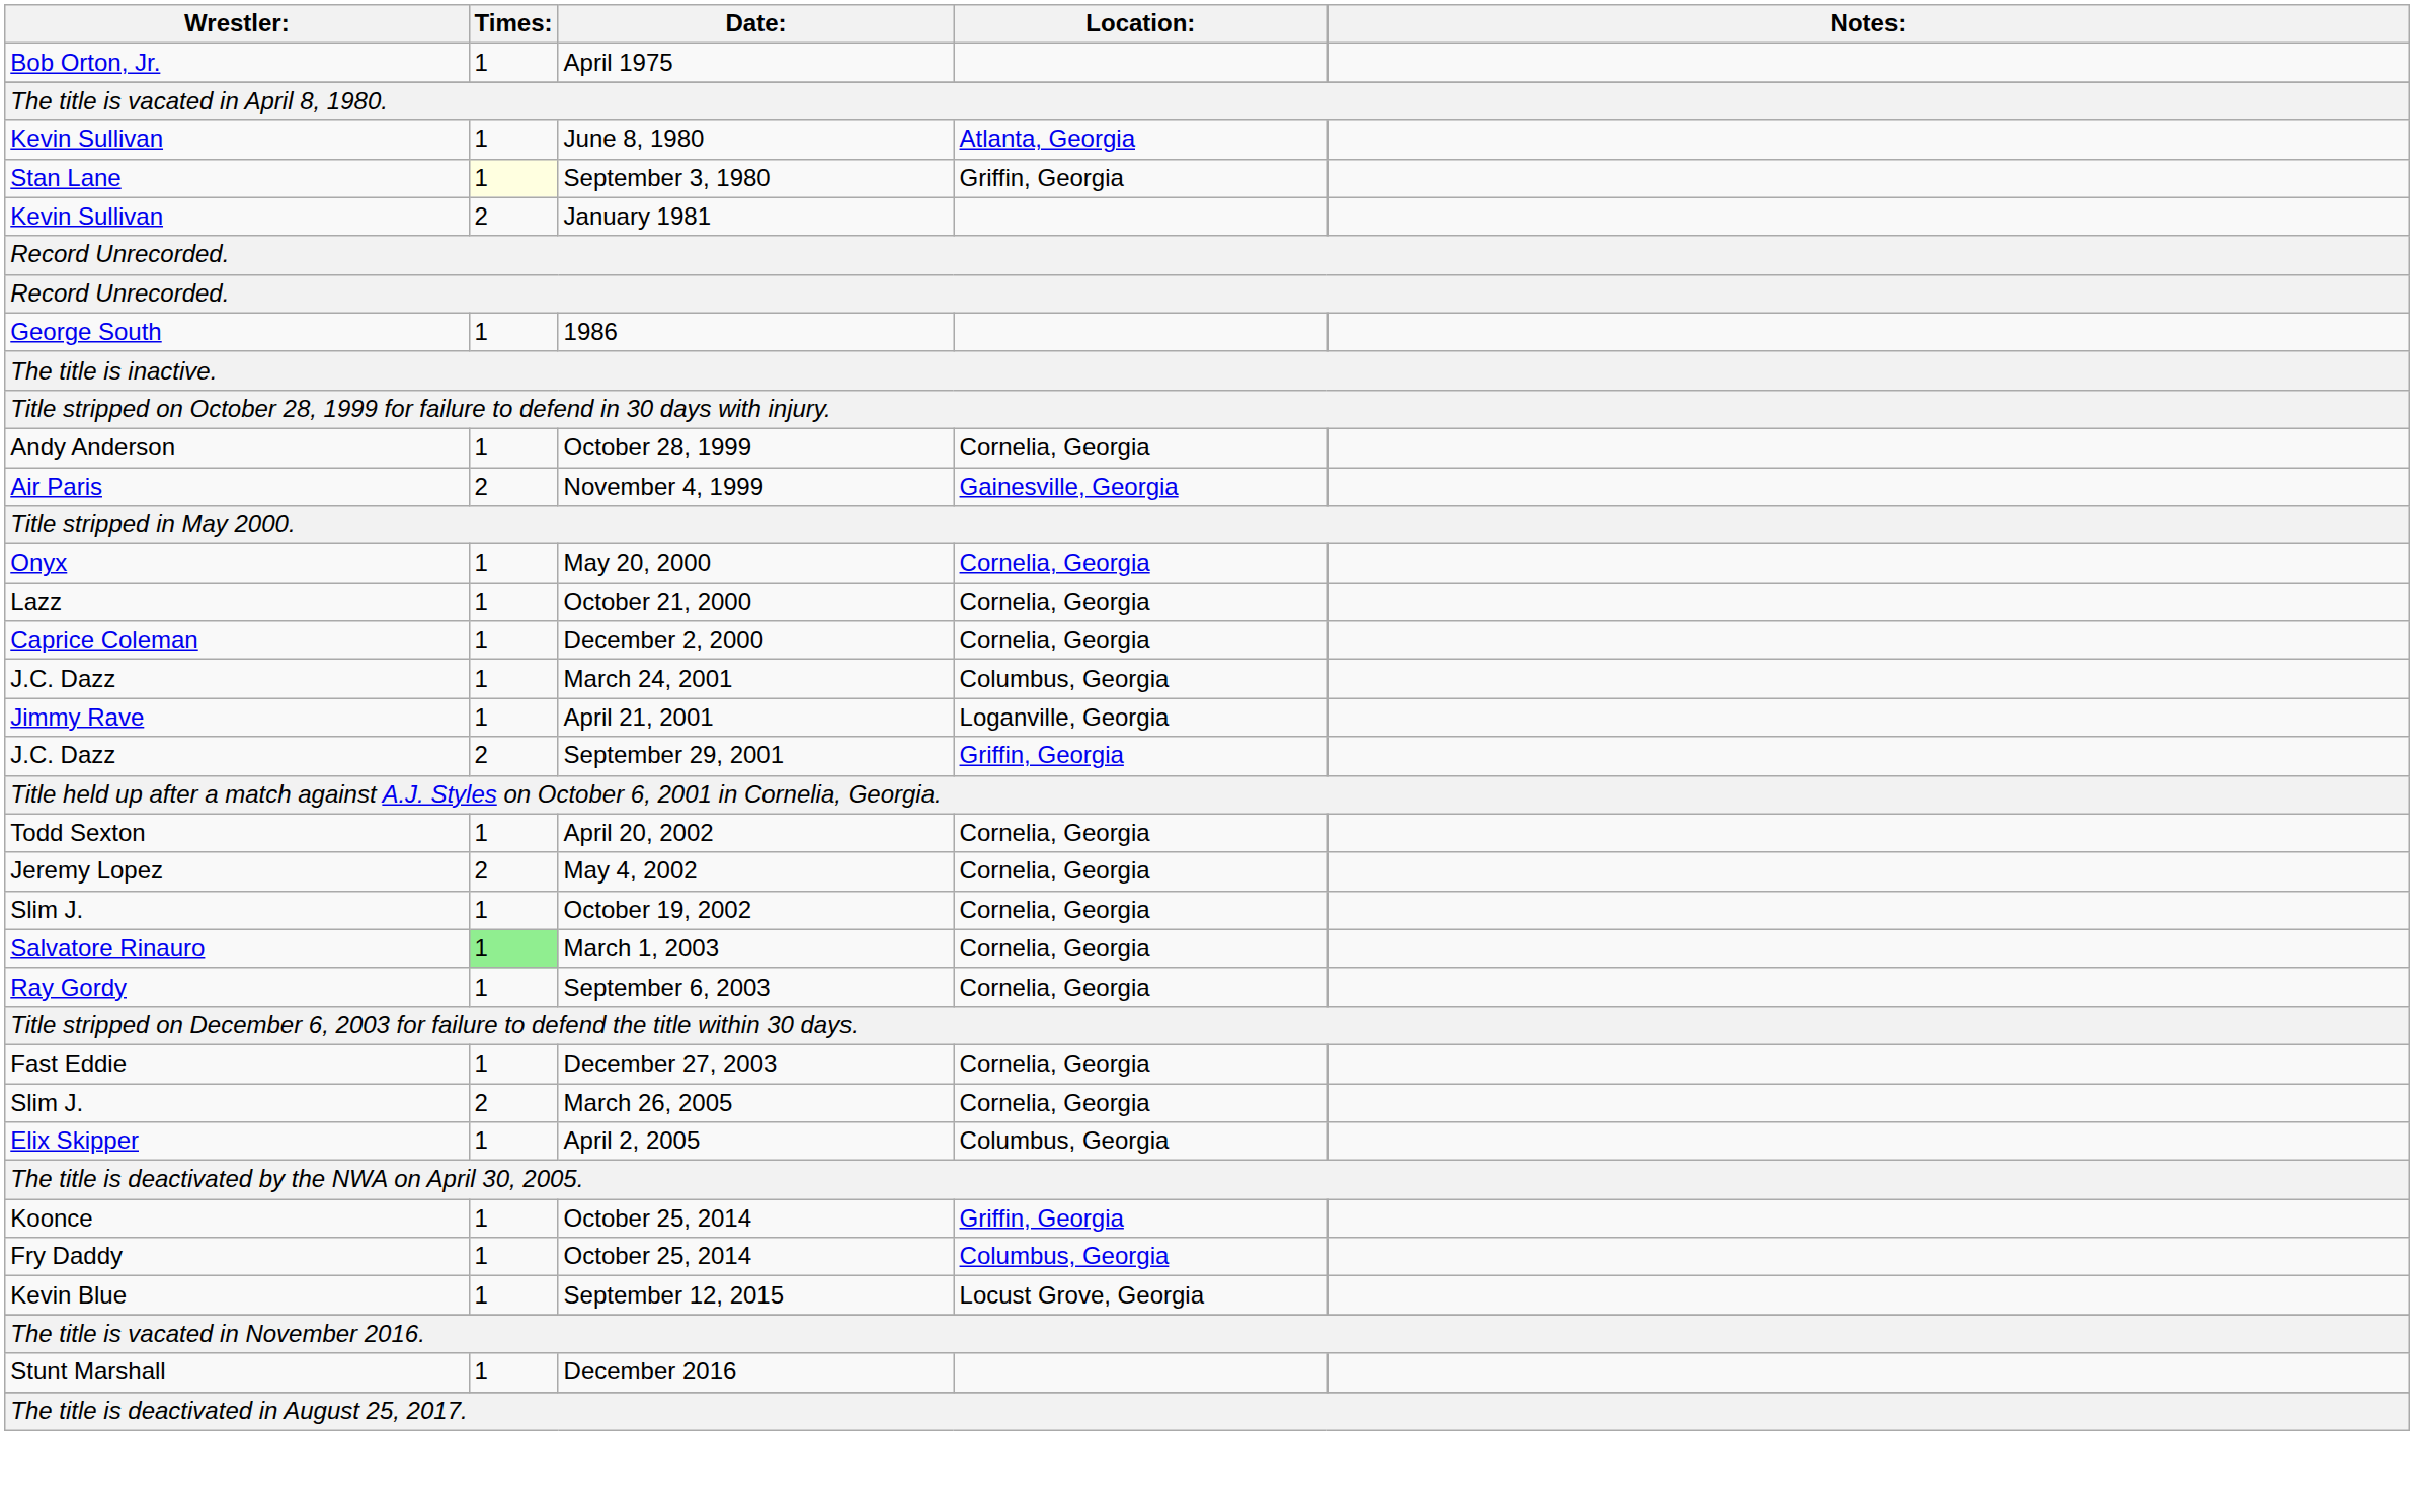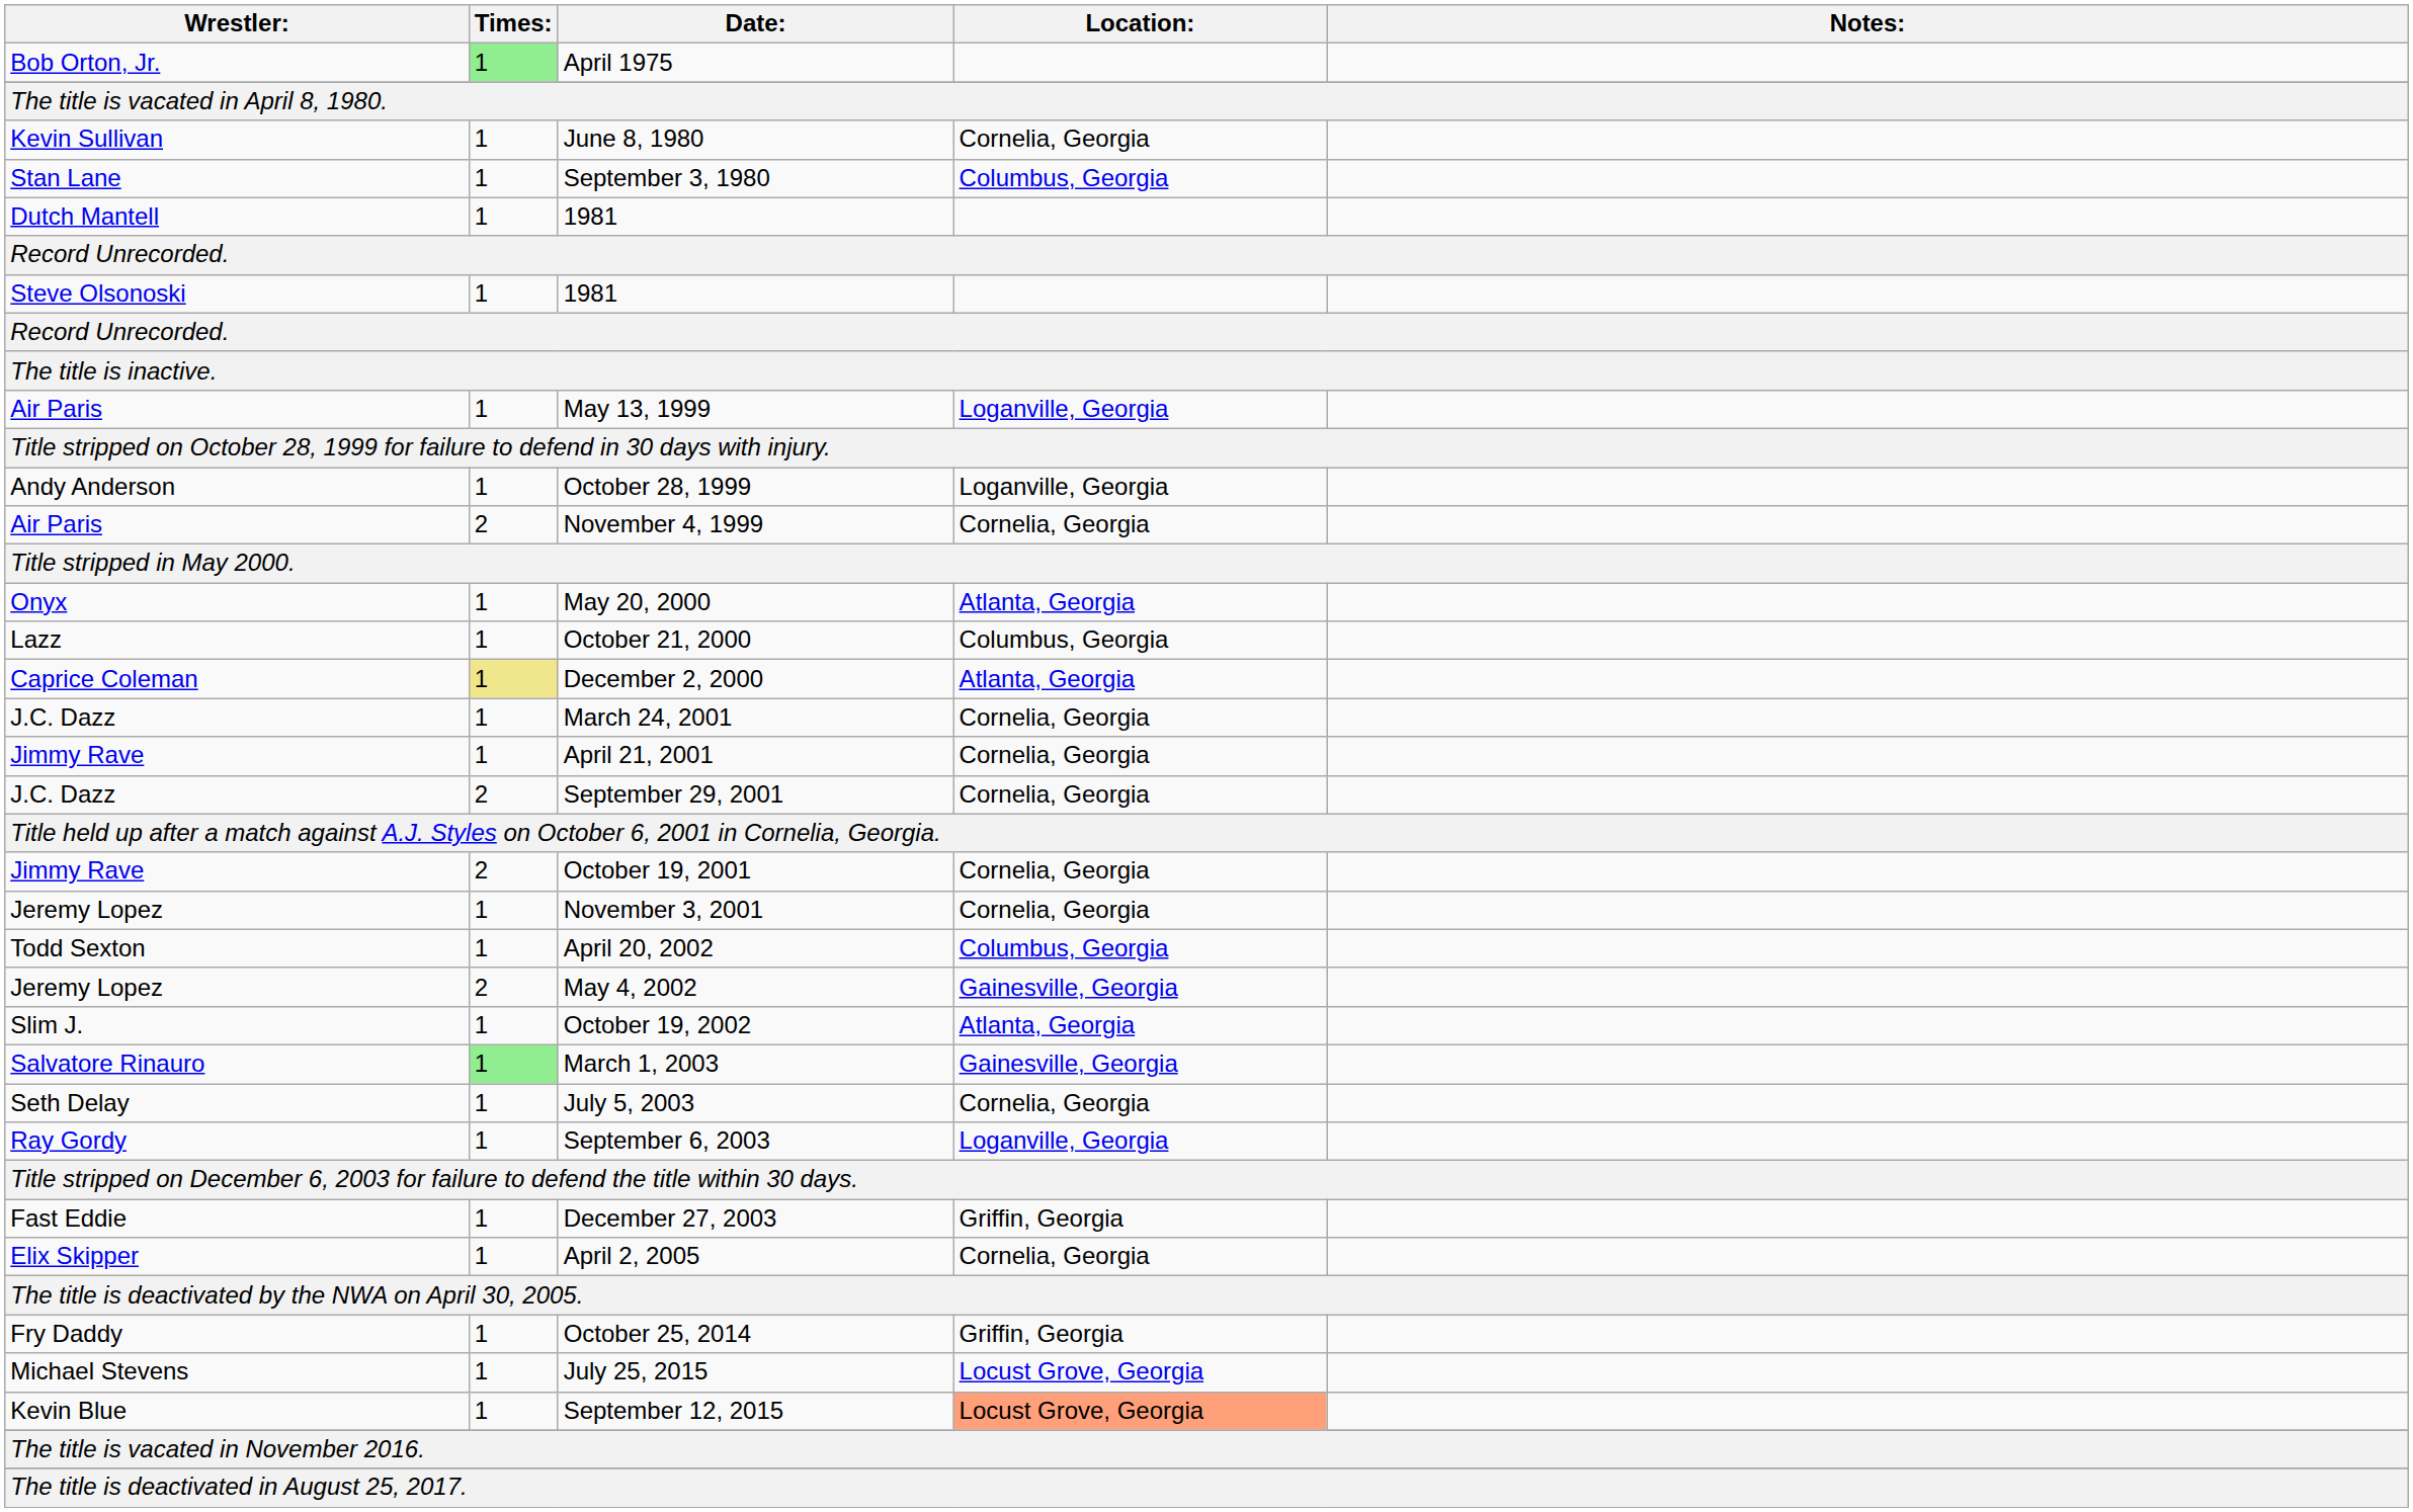 <table class="wikitable" width=100%>
 <tr>
 <th width=20%>Wrestler:</th>
 <th width=0%>Times:</th>
 <th width=17%>Date:</th>
 <th width=16%>Location:</th>
 <th width=47%>Notes:</th>
 </tr>
 <tr>
 <td><a href='#'>Bob Orton, Jr.</a></td>
-<td>1</td>
+<td style="background: lightgreen;">1</td>
 <td>April 1975</td>
 <td></td>
 <td></td>
 </tr>
 <tr>
 </tr>
 <tr style="background: #f2f2f2;">
 <td colspan="5"><em>The title is vacated in April 8, 1980.</em></td>
 </tr>
 <tr>
 <td><a href='#'>Kevin Sullivan</a></td>
 <td>1</td>
 <td>June 8, 1980</td>
-<td><a href='#'>Atlanta, Georgia</a></td>
+<td>Cornelia, Georgia</td>
 <td></td>
 </tr>
 <tr>
 <td><a href='#'>Stan Lane</a></td>
-<td style="background: lightyellow;">1</td>
+<td>1</td>
 <td>September 3, 1980</td>
-<td>Griffin, Georgia</td>
+<td><a href='#'>Columbus, Georgia</a></td>
 <td></td>
 </tr>
 <tr>
-<td><a href='#'>Kevin Sullivan</a></td>
-<td>2</td>
-<td>January 1981</td>
+<td><a href='#'>Dutch Mantell</a></td>
+<td>1</td>
+<td>1981</td>
+<td></td>
+<td></td>
+</tr>
+<tr style="background: #f2f2f2;">
+<td colspan="5"><em>Record Unrecorded.</em></td>
+</tr>
+<tr>
+<td><a href='#'>Steve Olsonoski</a></td>
+<td>1</td>
+<td>1981</td>
 <td></td>
 <td></td>
 </tr>
 <tr style="background: #f2f2f2;">
 <td colspan="5"><em>Record Unrecorded.</em></td>
 </tr>
 <tr style="background: #f2f2f2;">
-<td colspan="5"><em>Record Unrecorded.</em></td>
+<td colspan="5"><em>The title is inactive.</em></td>
 </tr>
 <tr>
-<td><a href='#'>George South</a></td>
+<td><a href='#'>Air Paris</a></td>
 <td>1</td>
-<td>1986</td>
+<td>May 13, 1999</td>
+<td><a href='#'>Loganville, Georgia</a></td>
 <td></td>
-<td></td>
-</tr>
-<tr style="background: #f2f2f2;">
-<td colspan="5"><em>The title is inactive.</em></td>
 </tr>
 <tr style="background: #f2f2f2;">
 <td colspan="5"><em>Title stripped on October 28, 1999 for failure to defend in 30 days with injury.</em></td>
 </tr>
 <tr>
 <td>Andy Anderson</td>
 <td>1</td>
 <td>October 28, 1999</td>
-<td>Cornelia, Georgia</td>
+<td>Loganville, Georgia</td>
 <td></td>
 </tr>
 <tr>
 <td><a href='#'>Air Paris</a></td>
 <td>2</td>
 <td>November 4, 1999</td>
-<td><a href='#'>Gainesville, Georgia</a></td>
+<td>Cornelia, Georgia</td>
 <td></td>
 </tr>
 <tr style="background: #f2f2f2;">
 <td colspan="5"><em>Title stripped in May 2000.</em></td>
 </tr>
 <tr>
 <td><a href='#'>Onyx</a></td>
 <td>1</td>
 <td>May 20, 2000</td>
-<td><a href='#'>Cornelia, Georgia</a></td>
+<td><a href='#'>Atlanta, Georgia</a></td>
 <td></td>
 </tr>
 <tr>
 <td>Lazz</td>
 <td>1</td>
 <td>October 21, 2000</td>
-<td>Cornelia, Georgia</td>
+<td>Columbus, Georgia</td>
 <td></td>
 </tr>
 <tr>
 <td><a href='#'>Caprice Coleman</a></td>
-<td>1</td>
+<td style="background: khaki;">1</td>
 <td>December 2, 2000</td>
-<td>Cornelia, Georgia</td>
+<td><a href='#'>Atlanta, Georgia</a></td>
 <td></td>
 </tr>
 <tr>
 <td>J.C. Dazz</td>
 <td>1</td>
 <td>March 24, 2001</td>
-<td>Columbus, Georgia</td>
+<td>Cornelia, Georgia</td>
 <td></td>
 </tr>
 <tr>
 <td><a href='#'>Jimmy Rave</a></td>
 <td>1</td>
 <td>April 21, 2001</td>
-<td>Loganville, Georgia</td>
+<td>Cornelia, Georgia</td>
 <td></td>
 </tr>
 <tr>
 <td>J.C. Dazz</td>
 <td>2</td>
 <td>September 29, 2001</td>
-<td><a href='#'>Griffin, Georgia</a></td>
+<td>Cornelia, Georgia</td>
 <td></td>
 </tr>
 <tr style="background: #f2f2f2;">
 <td colspan="5"><em>Title held up after a match against <a href='#'>A.J. Styles</a> on October 6, 2001 in Cornelia, Georgia.</em></td>
 </tr>
 <tr>
+<td><a href='#'>Jimmy Rave</a></td>
+<td>2</td>
+<td>October 19, 2001</td>
+<td>Cornelia, Georgia</td>
+<td></td>
+</tr>
+<tr>
+<td>Jeremy Lopez</td>
+<td>1</td>
+<td>November 3, 2001</td>
+<td>Cornelia, Georgia</td>
+<td></td>
+</tr>
+<tr>
 <td>Todd Sexton</td>
 <td>1</td>
 <td>April 20, 2002</td>
-<td>Cornelia, Georgia</td>
+<td><a href='#'>Columbus, Georgia</a></td>
 <td></td>
 </tr>
 <tr>
 <td>Jeremy Lopez</td>
 <td>2</td>
 <td>May 4, 2002</td>
-<td>Cornelia, Georgia</td>
+<td><a href='#'>Gainesville, Georgia</a></td>
 <td></td>
 </tr>
 <tr>
 <td>Slim J.</td>
 <td>1</td>
 <td>October 19, 2002</td>
-<td>Cornelia, Georgia</td>
+<td><a href='#'>Atlanta, Georgia</a></td>
 <td></td>
 </tr>
 <tr>
 <td><a href='#'>Salvatore Rinauro</a></td>
 <td style="background: lightgreen;">1</td>
 <td>March 1, 2003</td>
+<td><a href='#'>Gainesville, Georgia</a></td>
+<td></td>
+</tr>
+<tr>
+<td>Seth Delay</td>
+<td>1</td>
+<td>July 5, 2003</td>
 <td>Cornelia, Georgia</td>
 <td></td>
 </tr>
 <tr>
 <td><a href='#'>Ray Gordy</a></td>
 <td>1</td>
 <td>September 6, 2003</td>
-<td>Cornelia, Georgia</td>
+<td><a href='#'>Loganville, Georgia</a></td>
 <td></td>
 </tr>
 <tr style="background: #f2f2f2;">
 <td colspan="5"><em>Title stripped on December 6, 2003 for failure to defend the title within 30 days.</em></td>
 </tr>
 <tr>
 <td>Fast Eddie</td>
 <td>1</td>
 <td>December 27, 2003</td>
-<td>Cornelia, Georgia</td>
-<td></td>
-</tr>
-<tr>
-<td>Slim J.</td>
-<td>2</td>
-<td>March 26, 2005</td>
-<td>Cornelia, Georgia</td>
+<td>Griffin, Georgia</td>
 <td></td>
 </tr>
 <tr>
 <td><a href='#'>Elix Skipper</a></td>
 <td>1</td>
 <td>April 2, 2005</td>
-<td>Columbus, Georgia</td>
+<td>Cornelia, Georgia</td>
 <td></td>
 </tr>
 <tr style="background: #f2f2f2;">
 <td colspan="5"><em>The title is deactivated by the NWA on April 30, 2005.</em></td>
 </tr>
 <tr>
-<td>Koonce</td>
+<td>Fry Daddy</td>
 <td>1</td>
 <td>October 25, 2014</td>
-<td><a href='#'>Griffin, Georgia</a></td>
+<td>Griffin, Georgia</td>
 <td></td>
 </tr>
 <tr>
-<td>Fry Daddy</td>
+<td>Michael Stevens</td>
 <td>1</td>
-<td>October 25, 2014</td>
-<td><a href='#'>Columbus, Georgia</a></td>
+<td>July 25, 2015</td>
+<td><a href='#'>Locust Grove, Georgia</a></td>
 <td></td>
 </tr>
 <tr>
 <td>Kevin Blue</td>
 <td>1</td>
 <td>September 12, 2015</td>
-<td>Locust Grove, Georgia</td>
+<td style="background: lightsalmon;">Locust Grove, Georgia</td>
 <td></td>
 </tr>
 <tr>
 </tr>
 <tr style="background: #f2f2f2;">
 <td colspan="5"><em>The title is vacated in November 2016.</em></td>
 </tr>
 <tr>
-<td>Stunt Marshall</td>
-<td>1</td>
-<td>December 2016</td>
-<td></td>
-<td></td>
-</tr>
-<tr>
 </tr>
 <tr style="background: #f2f2f2;">
 <td colspan="5"><em>The title is deactivated in August 25, 2017.</em></td>
 </tr>
 </table>
